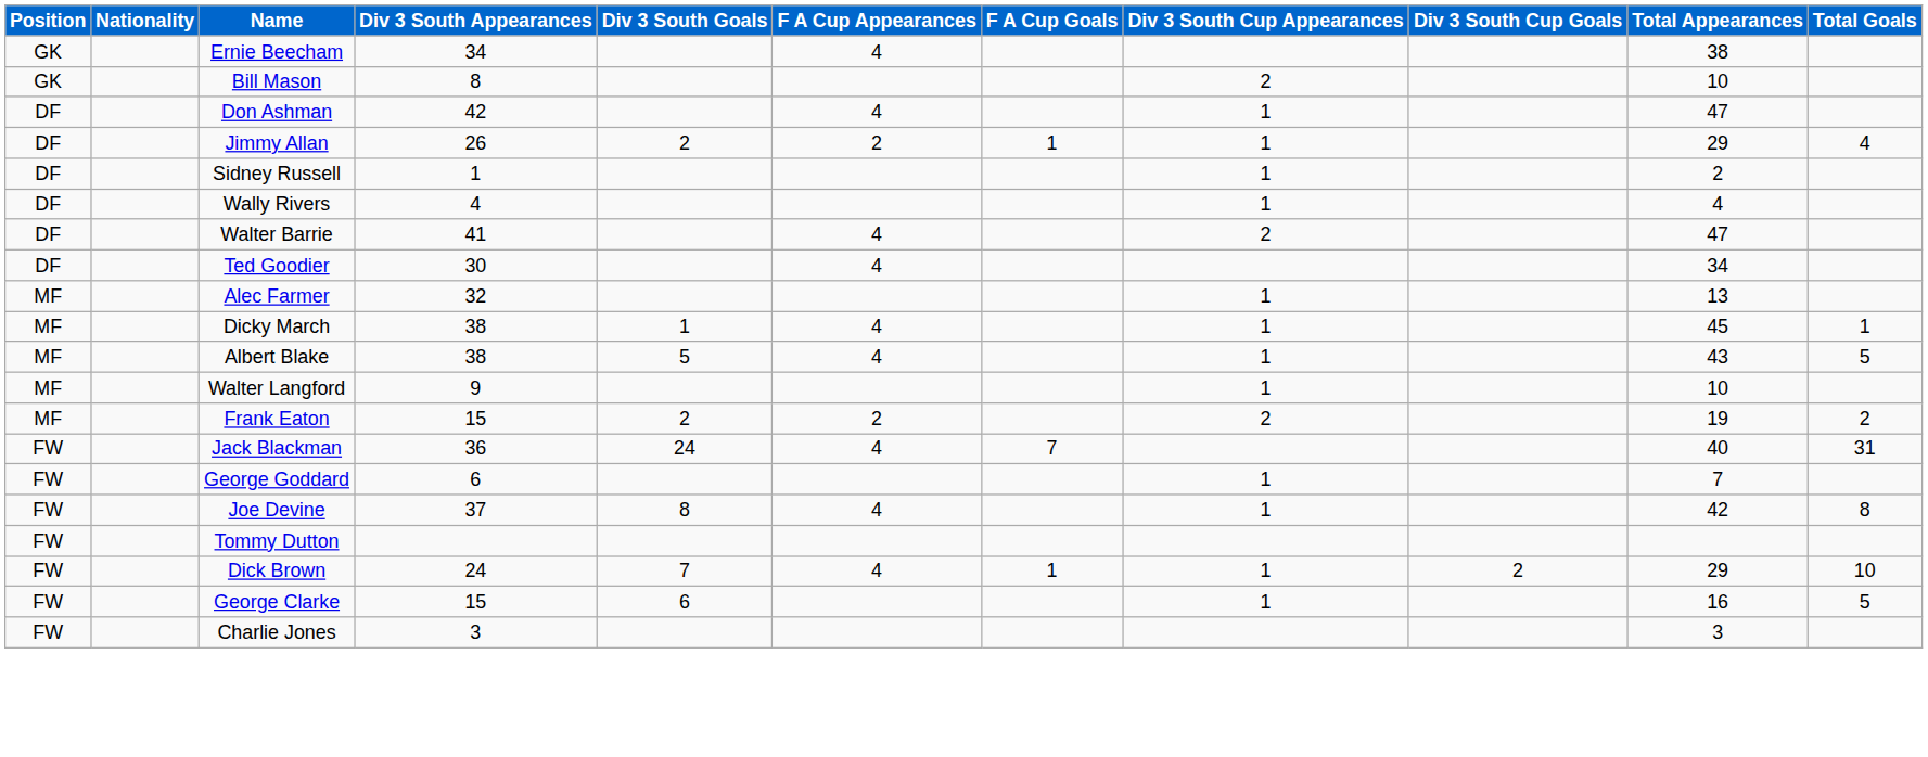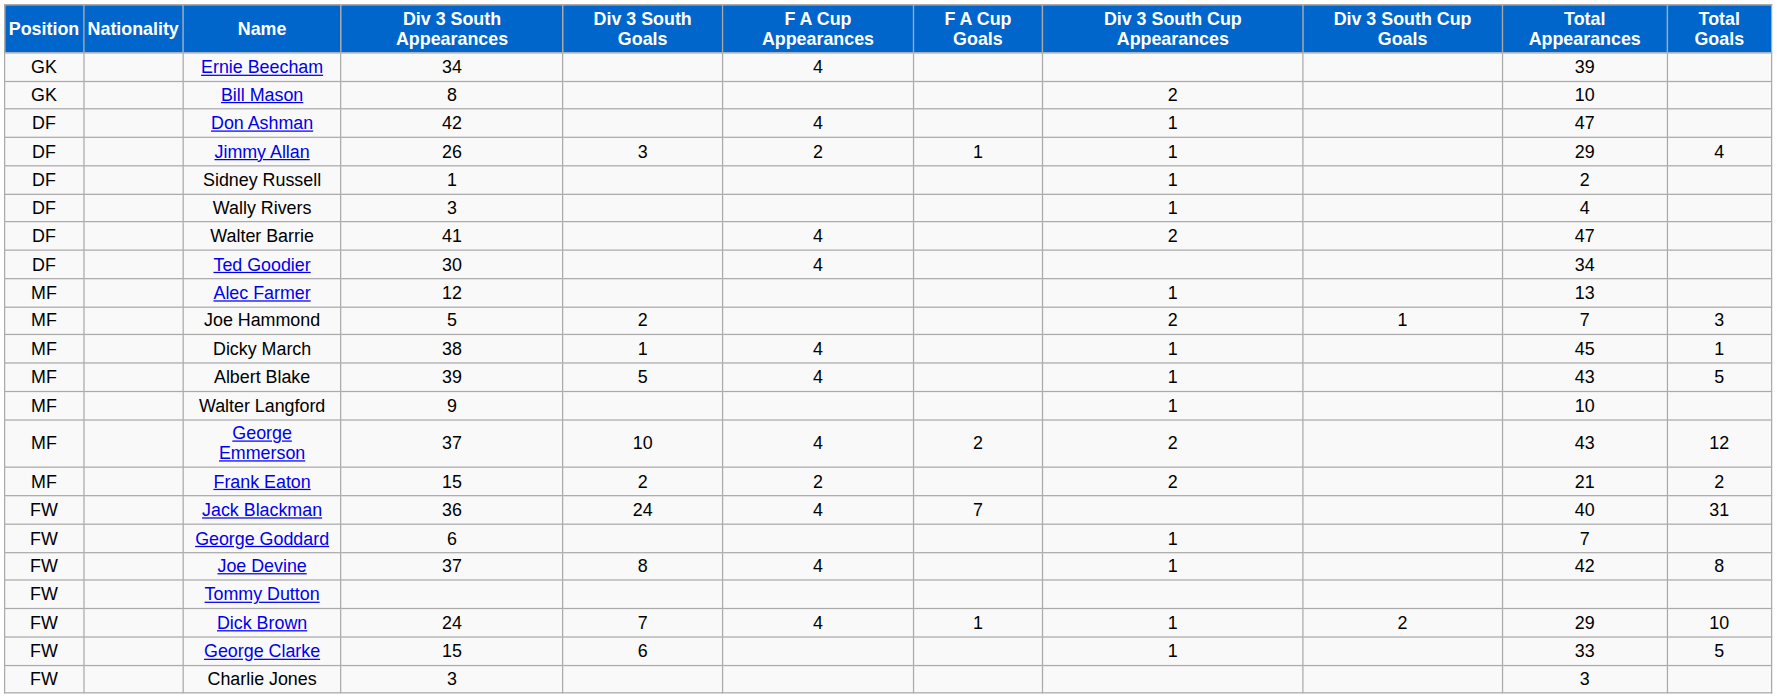 <table class="wikitable" style="text-align:center; font-size:90%; width:90%;">
 <tr>
 <th style="background:#0066CC; color:#FFFFFF; text-align:center;">Position</th>
 <th style="background:#0066CC; color:#FFFFFF; text-align:center;">Nationality</th>
 <th style="background:#0066CC; color:#FFFFFF; text-align:center;"><strong>Name</strong></th>
 <th style="background:#0066CC; color:#FFFFFF; text-align:center;">Div 3 South Appearances</th>
 <th style="background:#0066CC; color:#FFFFFF; text-align:center;">Div 3 South Goals</th>
 <th style="background:#0066CC; color:#FFFFFF; text-align:center;">F A Cup Appearances</th>
 <th style="background:#0066CC; color:#FFFFFF; text-align:center;">F A Cup Goals</th>
 <th style="background:#0066CC; color:#FFFFFF; text-align:center;">Div 3 South Cup Appearances</th>
 <th style="background:#0066CC; color:#FFFFFF; text-align:center;">Div 3 South Cup Goals</th>
 <th style="background:#0066CC; color:#FFFFFF; text-align:center;">Total Appearances</th>
 <th style="background:#0066CC; color:#FFFFFF; text-align:center;">Total Goals</th>
 </tr>
 <tr>
 <td>GK</td>
 <td></td>
 <td><a href='#'>Ernie Beecham</a></td>
 <td>34</td>
 <td></td>
 <td>4</td>
 <td></td>
 <td></td>
 <td></td>
-<td>38</td>
+<td>39</td>
 <td></td>
 </tr>
 <tr>
 <td>GK</td>
 <td></td>
 <td><a href='#'>Bill Mason</a></td>
 <td>8</td>
 <td></td>
 <td></td>
 <td></td>
 <td>2</td>
 <td></td>
 <td>10</td>
 <td></td>
 </tr>
 <tr>
 <td>DF</td>
 <td></td>
 <td><a href='#'>Don Ashman</a></td>
 <td>42</td>
 <td></td>
 <td>4</td>
 <td></td>
 <td>1</td>
 <td></td>
 <td>47</td>
 <td></td>
 </tr>
 <tr>
 <td>DF</td>
 <td></td>
 <td><a href='#'>Jimmy Allan</a></td>
 <td>26</td>
-<td>2</td>
+<td>3</td>
 <td>2</td>
 <td>1</td>
 <td>1</td>
 <td></td>
 <td>29</td>
 <td>4</td>
 </tr>
 <tr>
 <td>DF</td>
 <td></td>
 <td>Sidney Russell</td>
 <td>1</td>
 <td></td>
 <td></td>
 <td></td>
 <td>1</td>
 <td></td>
 <td>2</td>
 <td></td>
 </tr>
 <tr>
 <td>DF</td>
 <td></td>
 <td>Wally Rivers</td>
-<td>4</td>
+<td>3</td>
 <td></td>
 <td></td>
 <td></td>
 <td>1</td>
 <td></td>
 <td>4</td>
 <td></td>
 </tr>
 <tr>
 <td>DF</td>
 <td></td>
 <td>Walter Barrie</td>
 <td>41</td>
 <td></td>
 <td>4</td>
 <td></td>
 <td>2</td>
 <td></td>
 <td>47</td>
 <td></td>
 </tr>
 <tr>
 <td>DF</td>
 <td></td>
 <td><a href='#'>Ted Goodier</a></td>
 <td>30</td>
 <td></td>
 <td>4</td>
 <td></td>
 <td></td>
 <td></td>
 <td>34</td>
 <td></td>
 </tr>
 <tr>
 <td>MF</td>
 <td></td>
 <td><a href='#'>Alec Farmer</a></td>
-<td>32</td>
+<td>12</td>
 <td></td>
 <td></td>
 <td></td>
 <td>1</td>
 <td></td>
 <td>13</td>
 <td></td>
+</tr>
+<tr>
+<td>MF</td>
+<td></td>
+<td>Joe Hammond</td>
+<td>5</td>
+<td>2</td>
+<td></td>
+<td></td>
+<td>2</td>
+<td>1</td>
+<td>7</td>
+<td>3</td>
 </tr>
 <tr>
 <td>MF</td>
 <td></td>
 <td>Dicky March</td>
 <td>38</td>
 <td>1</td>
 <td>4</td>
 <td></td>
 <td>1</td>
 <td></td>
 <td>45</td>
 <td>1</td>
 </tr>
 <tr>
 <td>MF</td>
 <td></td>
 <td>Albert Blake</td>
-<td>38</td>
+<td>39</td>
 <td>5</td>
 <td>4</td>
 <td></td>
 <td>1</td>
 <td></td>
 <td>43</td>
 <td>5</td>
 </tr>
 <tr>
 <td>MF</td>
 <td></td>
 <td>Walter Langford</td>
 <td>9</td>
 <td></td>
 <td></td>
 <td></td>
 <td>1</td>
 <td></td>
 <td>10</td>
 <td></td>
 </tr>
 <tr>
 <td>MF</td>
 <td></td>
+<td><a href='#'>George Emmerson</a></td>
+<td>37</td>
+<td>10</td>
+<td>4</td>
+<td>2</td>
+<td>2</td>
+<td></td>
+<td>43</td>
+<td>12</td>
+</tr>
+<tr>
+<td>MF</td>
+<td></td>
 <td><a href='#'>Frank Eaton</a></td>
 <td>15</td>
 <td>2</td>
 <td>2</td>
 <td></td>
 <td>2</td>
 <td></td>
-<td>19</td>
+<td>21</td>
 <td>2</td>
 </tr>
 <tr>
 <td>FW</td>
 <td></td>
 <td><a href='#'>Jack Blackman</a></td>
 <td>36</td>
 <td>24</td>
 <td>4</td>
 <td>7</td>
 <td></td>
 <td></td>
 <td>40</td>
 <td>31</td>
 </tr>
 <tr>
 <td>FW</td>
 <td></td>
 <td><a href='#'>George Goddard</a></td>
 <td>6</td>
 <td></td>
 <td></td>
 <td></td>
 <td>1</td>
 <td></td>
 <td>7</td>
 <td></td>
 </tr>
 <tr>
 <td>FW</td>
 <td></td>
 <td><a href='#'>Joe Devine</a></td>
 <td>37</td>
 <td>8</td>
 <td>4</td>
 <td></td>
 <td>1</td>
 <td></td>
 <td>42</td>
 <td>8</td>
 </tr>
 <tr>
 <td>FW</td>
 <td></td>
 <td><a href='#'>Tommy Dutton</a></td>
 <td></td>
 <td></td>
 <td></td>
 <td></td>
 <td></td>
 <td></td>
 <td></td>
 <td></td>
 </tr>
 <tr>
 <td>FW</td>
 <td></td>
 <td><a href='#'>Dick Brown</a></td>
 <td>24</td>
 <td>7</td>
 <td>4</td>
 <td>1</td>
 <td>1</td>
 <td>2</td>
 <td>29</td>
 <td>10</td>
 </tr>
 <tr>
 <td>FW</td>
 <td></td>
 <td><a href='#'>George Clarke</a></td>
 <td>15</td>
 <td>6</td>
 <td></td>
 <td></td>
 <td>1</td>
 <td></td>
-<td>16</td>
+<td>33</td>
 <td>5</td>
 </tr>
 <tr>
 <td>FW</td>
 <td></td>
 <td>Charlie Jones</td>
 <td>3</td>
 <td></td>
 <td></td>
 <td></td>
 <td></td>
 <td></td>
 <td>3</td>
 <td></td>
 </tr>
 </table>
